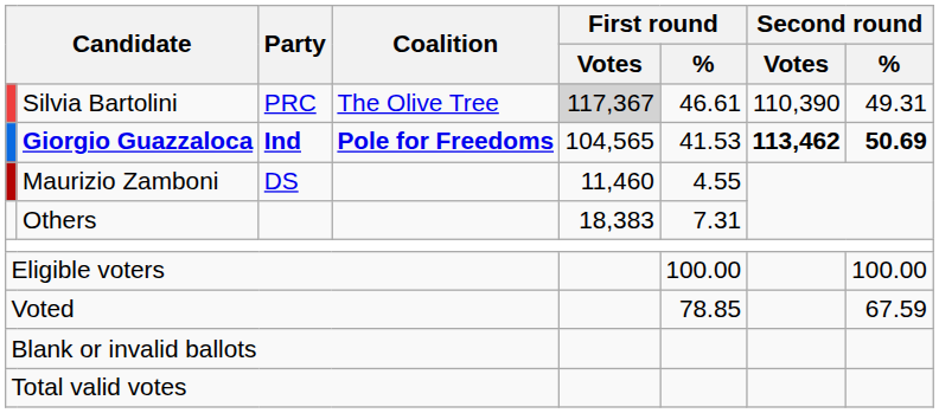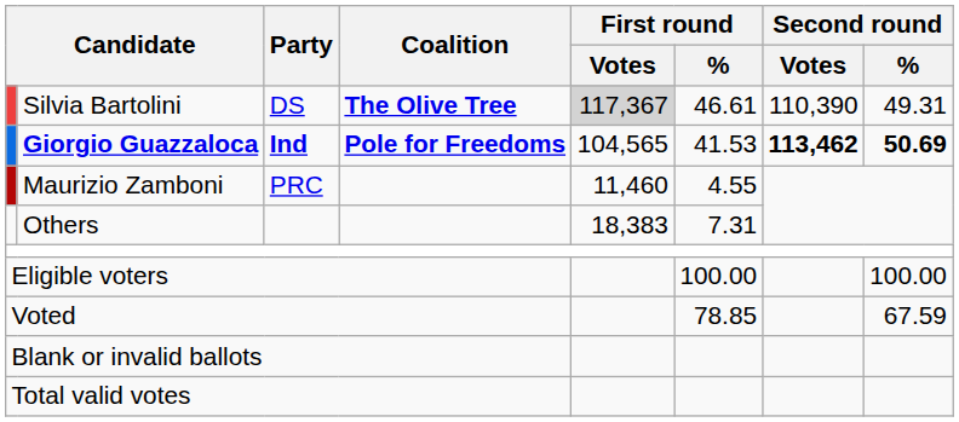 <table class="wikitable centre">
 <tr>
 <th scope="col" rowspan=2 colspan=2>Candidate</th>
 <th scope="col" rowspan=2 colspan=1>Party</th>
 <th scope="col" rowspan=2 colspan=1>Coalition</th>
 <th scope="col" colspan=2>First round</th>
 <th scope="col" colspan=2>Second round</th>
 </tr>
 <tr>
 <th scope="col">Votes</th>
 <th scope="col">%</th>
 <th scope="col">Votes</th>
 <th scope="col">%</th>
 </tr>
 <tr>
 <td bgcolor="#EF3E3E"></td>
 <td>Silvia Bartolini</td>
-<td><a href='#'>PRC</a></td>
-<td><a href='#'>The Olive Tree</a></td>
+<td><a href='#'>DS</a></td>
+<td><strong><a href='#'>The Olive Tree</a></strong></td>
 <td style="background: lightgrey; text-align: right">117,367</td>
 <td style="text-align: right">46.61</td>
 <td style="text-align: right">110,390</td>
 <td style="text-align: right">49.31</td>
 </tr>
 <tr>
 <td bgcolor="#0A6BE1"></td>
 <td><strong><a href='#'>Giorgio Guazzaloca</a></strong></td>
 <td><strong><a href='#'>Ind</a></strong></td>
 <td><strong><a href='#'>Pole for Freedoms</a></strong></td>
 <td style="text-align: right">104,565</td>
 <td style="text-align: right">41.53</td>
 <td style="text-align: right"><strong>113,462</strong></td>
 <td style="text-align: right"><strong>50.69</strong></td>
 </tr>
 <tr>
 <td bgcolor="#B40404"></td>
 <td>Maurizio Zamboni</td>
-<td><a href='#'>DS</a></td>
+<td><a href='#'>PRC</a></td>
 <td></td>
 <td style="text-align: right">11,460</td>
 <td style="text-align: right">4.55</td>
 </tr>
 <tr>
 <td bgcolor=""></td>
 <td>Others</td>
 <td></td>
 <td></td>
 <td style="text-align: right">18,383</td>
 <td style="text-align: right">7.31</td>
 </tr>
 <tr bgcolor=white>
 <td colspan=8></td>
 </tr>
 <tr>
 <td colspan=4>Eligible voters</td>
 <td style="text-align: right"></td>
 <td style="text-align: right">100.00</td>
 <td style="text-align: right"></td>
 <td style="text-align: right">100.00</td>
 </tr>
 <tr>
 <td colspan=4>Voted</td>
 <td style="text-align: right"></td>
 <td style="text-align: right">78.85</td>
 <td style="text-align: right"></td>
 <td style="text-align: right">67.59</td>
 </tr>
 <tr>
 <td colspan=4>Blank or invalid ballots</td>
 <td style="text-align: right"></td>
 <td style="text-align: right"></td>
 <td style="text-align: right"></td>
 <td style="text-align: right"></td>
 </tr>
 <tr>
 <td colspan=4>Total valid votes</td>
 <td style="text-align: right"></td>
 <td style="text-align: right"></td>
 <td style="text-align: right"></td>
 <td style="text-align: right"></td>
 </tr>
 </table>
